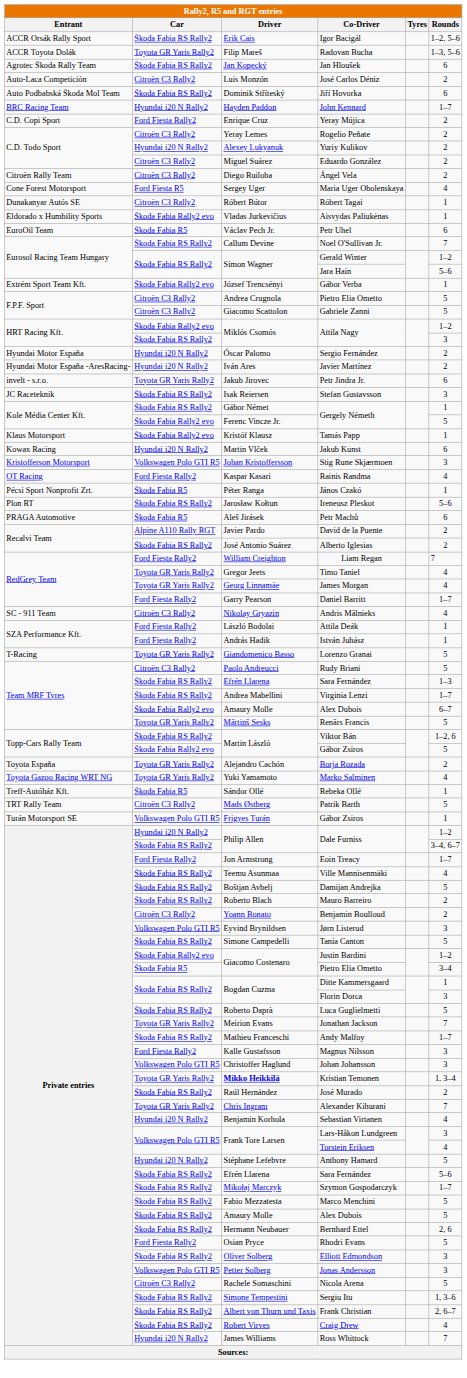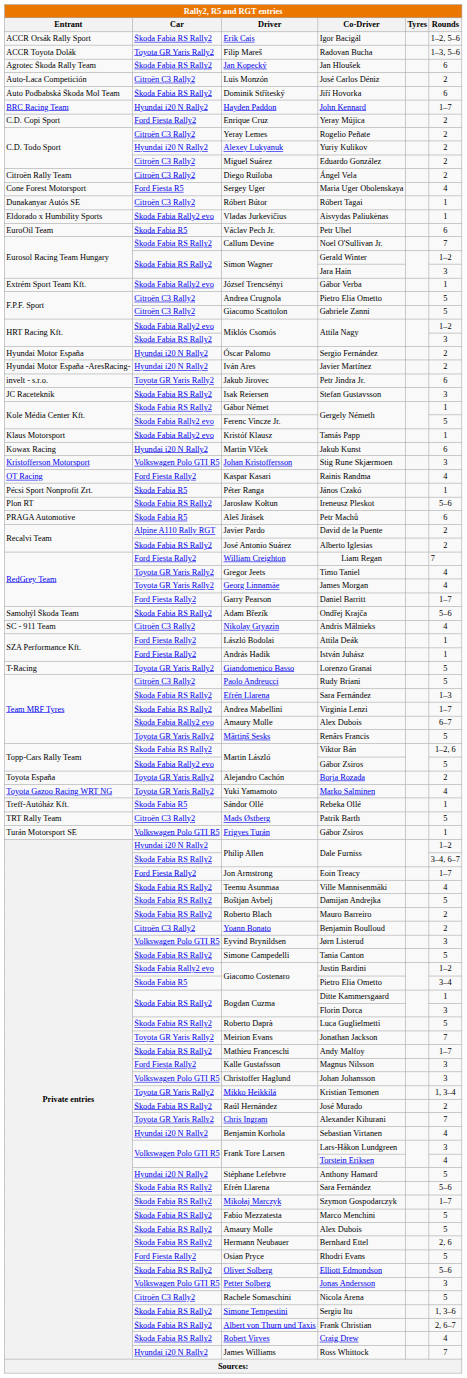 <table class="wikitable" style="font-size: 85%">
 <tr>
 <th colspan="6" style="color:white; background-color:#eb7700;">Rally2, R5 and RGT entries</th>
 </tr>
 <tr>
 <th>Entrant</th>
 <th>Car</th>
 <th>Driver</th>
 <th>Co-Driver</th>
 <th>Tyres</th>
 <th>Rounds</th>
 </tr>
 <tr>
 <td> ACCR Orsák Rally Sport</td>
 <td><a href='#'>Škoda Fabia RS Rally2</a></td>
 <td> <a href='#'>Erik Cais</a></td>
 <td> Igor Bacigál</td>
 <td align="center"></td>
 <td align="center">1–2, 5–6</td>
 </tr>
 <tr>
 <td> ACCR Toyota Dolák</td>
 <td><a href='#'>Toyota GR Yaris Rally2</a></td>
 <td> Filip Mareš</td>
 <td> Radovan Bucha</td>
 <td align="center"></td>
 <td align="center">1–3, 5–6</td>
 </tr>
 <tr>
 <td> Agrotec Škoda Rally Team</td>
 <td><a href='#'>Škoda Fabia RS Rally2</a></td>
 <td> <a href='#'>Jan Kopecký</a></td>
 <td> Jan Hloušek</td>
 <td align="center"></td>
 <td align="center">6</td>
 </tr>
 <tr>
 <td> Auto-Laca Competición</td>
 <td><a href='#'>Citroën C3 Rally2</a></td>
 <td> Luis Monzón</td>
 <td> José Carlos Déniz</td>
 <td align="center"></td>
 <td align="center">2</td>
 </tr>
 <tr>
 <td> Auto Podbabská Škoda Mol Team</td>
 <td><a href='#'>Škoda Fabia RS Rally2</a></td>
 <td> Dominik Stříteský</td>
 <td> Jiří Hovorka</td>
 <td align="center"></td>
 <td align="center">6</td>
 </tr>
 <tr>
 <td> <a href='#'>BRC Racing Team</a></td>
 <td><a href='#'>Hyundai i20 N Rally2</a></td>
 <td> <a href='#'>Hayden Paddon</a></td>
 <td> <a href='#'>John Kennard</a></td>
 <td align="center"></td>
 <td align="center">1–7</td>
 </tr>
 <tr>
 <td> C.D. Copi Sport</td>
 <td><a href='#'>Ford Fiesta Rally2</a></td>
 <td> Enrique Cruz</td>
 <td> Yeray Mújica</td>
 <td align="center"></td>
 <td align="center">2</td>
 </tr>
 <tr>
 <td rowspan="3"> C.D. Todo Sport</td>
 <td><a href='#'>Citroën C3 Rally2</a></td>
 <td> Yeray Lemes</td>
 <td> Rogelio Peñate</td>
 <td align="center"></td>
 <td align="center">2</td>
 </tr>
 <tr>
 <td><a href='#'>Hyundai i20 N Rally2</a></td>
 <td> <a href='#'>Alexey Lukyanuk</a></td>
 <td> Yuriy Kulikov</td>
 <td align="center"></td>
 <td align="center">2</td>
 </tr>
 <tr>
 <td><a href='#'>Citroën C3 Rally2</a></td>
 <td> Miguel Suárez</td>
 <td> Eduardo González</td>
 <td align="center"></td>
 <td align="center">2</td>
 </tr>
 <tr>
 <td> Citroën Rally Team</td>
 <td><a href='#'>Citroën C3 Rally2</a></td>
 <td> Diego Ruiloba</td>
 <td> Ángel Vela</td>
 <td align="center"></td>
 <td align="center">2</td>
 </tr>
 <tr>
 <td> Cone Forest Motorsport</td>
 <td><a href='#'>Ford Fiesta R5</a></td>
 <td> Sergey Uger</td>
 <td> Maria Uger Obolenskaya</td>
 <td align="center"></td>
 <td align="center">4</td>
 </tr>
 <tr>
 <td> Dunakanyar Autós SE</td>
 <td><a href='#'>Citroën C3 Rally2</a></td>
 <td> Róbert Bútor</td>
 <td> Róbert Tagai</td>
 <td align="center"></td>
 <td align="center">1</td>
 </tr>
 <tr>
 <td> Eldorado x Humbility Sports</td>
 <td><a href='#'>Škoda Fabia Rally2 evo</a></td>
 <td> Vladas Jurkevičius</td>
 <td> Aisvydas Paliukėnas</td>
 <td align="center"></td>
 <td align="center">1</td>
 </tr>
 <tr>
 <td> EuroOil Team</td>
 <td><a href='#'>Škoda Fabia R5</a></td>
 <td> Václav Pech Jr.</td>
 <td> Petr Uhel</td>
 <td align="center"></td>
 <td align="center">6</td>
 </tr>
 <tr>
 <td rowspan="3"> Eurosol Racing Team Hungary</td>
 <td><a href='#'>Škoda Fabia RS Rally2</a></td>
 <td> Callum Devine</td>
 <td> Noel O'Sullivan Jr.</td>
 <td align="center"></td>
 <td align="center">7</td>
 </tr>
 <tr>
 <td rowspan="2"><a href='#'>Škoda Fabia RS Rally2</a></td>
 <td rowspan="2"> Simon Wagner</td>
 <td> Gerald Winter</td>
 <td rowspan="2" align="center"></td>
 <td align="center">1–2</td>
 </tr>
 <tr>
 <td> Jara Hain</td>
-<td align="center">5–6</td>
+<td align="center">3</td>
 </tr>
 <tr>
 <td> Extrém Sport Team Kft.</td>
 <td><a href='#'>Škoda Fabia Rally2 evo</a></td>
 <td> József Trencsényi</td>
 <td> Gábor Verba</td>
 <td align="center"></td>
 <td align="center">1</td>
 </tr>
 <tr>
 <td rowspan="2"> F.P.F. Sport</td>
 <td><a href='#'>Citroën C3 Rally2</a></td>
 <td> Andrea Crugnola</td>
 <td> Pietro Elia Ometto</td>
 <td align="center"></td>
 <td align="center">5</td>
 </tr>
 <tr>
 <td><a href='#'>Citroën C3 Rally2</a></td>
 <td> Giacomo Scattolon</td>
 <td> Gabriele Zanni</td>
 <td align="center"></td>
 <td align="center">5</td>
 </tr>
 <tr>
 <td rowspan="2"> HRT Racing Kft.</td>
 <td><a href='#'>Škoda Fabia Rally2 evo</a></td>
 <td rowspan="2"> Miklós Csomós</td>
 <td rowspan="2"> Attila Nagy</td>
 <td rowspan="2" align="center"></td>
 <td align="center">1–2</td>
 </tr>
 <tr>
 <td><a href='#'>Škoda Fabia RS Rally2</a></td>
 <td align="center">3</td>
 </tr>
 <tr>
 <td> Hyundai Motor España</td>
 <td><a href='#'>Hyundai i20 N Rally2</a></td>
 <td> Óscar Palomo</td>
 <td> Sergio Fernández</td>
 <td align="center"></td>
 <td align="center">2</td>
 </tr>
 <tr>
 <td> Hyundai Motor España -AresRacing-</td>
 <td><a href='#'>Hyundai i20 N Rally2</a></td>
 <td> Iván Ares</td>
 <td> Javier Martínez</td>
 <td align="center"></td>
 <td align="center">2</td>
 </tr>
 <tr>
 <td> invelt - s.r.o.</td>
 <td><a href='#'>Toyota GR Yaris Rally2</a></td>
 <td> Jakub Jirovec</td>
 <td> Petr Jindra Jr.</td>
 <td align="center"></td>
 <td align="center">6</td>
 </tr>
 <tr>
 <td> JC Raceteknik</td>
 <td><a href='#'>Škoda Fabia RS Rally2</a></td>
 <td> Isak Reiersen</td>
 <td> Stefan Gustavsson</td>
 <td align="center"></td>
 <td align="center">3</td>
 </tr>
 <tr>
 <td rowspan=2> Kole Média Center Kft.</td>
 <td><a href='#'>Škoda Fabia RS Rally2</a></td>
 <td> Gábor Német</td>
 <td rowspan=2> Gergely Németh</td>
 <td rowspan=2 align="center"></td>
 <td align="center">1</td>
 </tr>
 <tr>
 <td><a href='#'>Škoda Fabia Rally2 evo</a></td>
 <td> Ferenc Vincze Jr.</td>
 <td align="center">5</td>
 </tr>
 <tr>
 <td> Klaus Motorsport</td>
 <td><a href='#'>Škoda Fabia Rally2 evo</a></td>
 <td> Kristóf Klausz</td>
 <td> Tamás Papp</td>
 <td align="center"></td>
 <td align="center">1</td>
 </tr>
 <tr>
 <td> Kowax Racing</td>
 <td><a href='#'>Hyundai i20 N Rally2</a></td>
 <td> Martin Vlček</td>
 <td> Jakub Kunst</td>
 <td align="center"></td>
 <td align="center">6</td>
 </tr>
 <tr>
 <td> <a href='#'>Kristofferson Motorsport</a></td>
 <td><a href='#'>Volkswagen Polo GTI R5</a></td>
 <td> <a href='#'>Johan Kristoffersson</a></td>
 <td> Stig Rune Skjærmoen</td>
 <td align="center"></td>
 <td align="center">3</td>
 </tr>
 <tr>
 <td> <a href='#'>OT Racing</a></td>
 <td><a href='#'>Ford Fiesta Rally2</a></td>
 <td> Kaspar Kasari</td>
 <td> Rainis Randma</td>
 <td align="center"></td>
 <td align="center">4</td>
 </tr>
 <tr>
 <td> Pécsi Sport Nonprofit Zrt.</td>
 <td><a href='#'>Škoda Fabia R5</a></td>
 <td> Péter Ranga</td>
 <td> János Czakó</td>
 <td align="center"></td>
 <td align="center">1</td>
 </tr>
 <tr>
 <td> Plon RT</td>
 <td><a href='#'>Škoda Fabia RS Rally2</a></td>
 <td> Jarosław Kołtun</td>
 <td> Ireneusz Pleskot</td>
 <td align="center"></td>
 <td align="center">5–6</td>
 </tr>
 <tr>
 <td> PRAGA Automotive</td>
 <td><a href='#'>Škoda Fabia R5</a></td>
 <td> Aleš Jirásek</td>
 <td> Petr Machů</td>
 <td align="center"></td>
 <td align="center">6</td>
 </tr>
 <tr>
 <td rowspan="2"> Recalvi Team</td>
 <td><a href='#'>Alpine A110 Rally RGT</a></td>
 <td> Javier Pardo</td>
 <td> David de la Puente</td>
 <td align="center"></td>
 <td align="center">2</td>
 </tr>
 <tr>
 <td><a href='#'>Škoda Fabia RS Rally2</a></td>
 <td> José Antonio Suárez</td>
 <td> Alberto Iglesias</td>
 <td align="center"></td>
 <td align="center">2</td>
 </tr>
 <tr>
 <td rowspan="4"> <a href='#'>RedGrey Team</a></td>
 <td><a href='#'>Ford Fiesta Rally2</a></td>
 <td> <a href='#'>William Creighton</a></td>
 <td align="center"> Liam Regan</td>
 <td align="center"></td>
 <td>7</td>
 </tr>
 <tr>
 <td><a href='#'>Toyota GR Yaris Rally2</a></td>
 <td> Gregor Jeets</td>
 <td> Timo Taniel</td>
 <td align="center"></td>
 <td align="center">4</td>
 </tr>
 <tr>
 <td><a href='#'>Toyota GR Yaris Rally2</a></td>
 <td> <a href='#'>Georg Linnamäe</a></td>
 <td> James Morgan</td>
 <td align="center"></td>
 <td align="center">4</td>
 </tr>
 <tr>
 <td><a href='#'>Ford Fiesta Rally2</a></td>
 <td> Garry Pearson</td>
 <td> Daniel Barritt</td>
 <td align="center"></td>
 <td align="center">1–7</td>
+</tr>
+<tr>
+<td> Samohýl Škoda Team</td>
+<td><a href='#'>Škoda Fabia RS Rally2</a></td>
+<td> Adam Březík</td>
+<td> Ondřej Krajča</td>
+<td align="center"></td>
+<td align="center">5–6</td>
 </tr>
 <tr>
 <td> SC - 911 Team</td>
 <td><a href='#'>Citroën C3 Rally2</a></td>
 <td> <a href='#'>Nikolay Gryazin</a></td>
 <td> Andris Mālnieks</td>
 <td align="center"></td>
 <td align="center">4</td>
 </tr>
 <tr>
 <td rowspan="2"> SZA Performance Kft.</td>
 <td><a href='#'>Ford Fiesta Rally2</a></td>
 <td> László Bodolai</td>
 <td> Attila Deák</td>
 <td align="center"></td>
 <td align="center">1</td>
 </tr>
 <tr>
 <td><a href='#'>Ford Fiesta Rally2</a></td>
 <td> András Hadik</td>
 <td> István Juhász</td>
 <td align="center"></td>
 <td align="center">1</td>
 </tr>
 <tr>
 <td> T-Racing</td>
 <td><a href='#'>Toyota GR Yaris Rally2</a></td>
 <td> <a href='#'>Giandomenico Basso</a></td>
 <td> Lorenzo Granai</td>
 <td align="center"></td>
 <td align="center">5</td>
 </tr>
 <tr>
 <td rowspan="5"> <a href='#'>Team MRF Tyres</a></td>
 <td><a href='#'>Citroën C3 Rally2</a></td>
 <td> <a href='#'>Paolo Andreucci</a></td>
 <td> Rudy Briani</td>
 <td align="center"></td>
 <td align="center">5</td>
 </tr>
 <tr>
 <td><a href='#'>Škoda Fabia RS Rally2</a></td>
 <td> <a href='#'>Efrén Llarena</a></td>
 <td> Sara Fernández</td>
 <td align="center"></td>
 <td align="center">1–3</td>
 </tr>
 <tr>
 <td><a href='#'>Škoda Fabia RS Rally2</a></td>
 <td> Andrea Mabellini</td>
 <td> Virginia Lenzi</td>
 <td align="center"></td>
 <td align="center">1–7</td>
 </tr>
 <tr>
 <td><a href='#'>Škoda Fabia Rally2 evo</a></td>
 <td> Amaury Molle</td>
 <td> Alex Dubois</td>
 <td align="center"></td>
 <td align="center">6–7</td>
 </tr>
 <tr>
 <td><a href='#'>Toyota GR Yaris Rally2</a></td>
 <td> <a href='#'>Mārtiņš Sesks</a></td>
 <td> Renārs Francis</td>
 <td align="center"></td>
 <td align="center">5</td>
 </tr>
 <tr>
 <td rowspan=2> Topp-Cars Rally Team</td>
 <td><a href='#'>Škoda Fabia RS Rally2</a></td>
 <td rowspan=2> Martin László</td>
 <td> Viktor Bán</td>
 <td rowspan=2 align="center"></td>
 <td align="center">1–2, 6</td>
 </tr>
 <tr>
 <td><a href='#'>Škoda Fabia Rally2 evo</a></td>
 <td> Gábor Zsiros</td>
 <td align="center">5</td>
 </tr>
 <tr>
 <td> Toyota España</td>
 <td><a href='#'>Toyota GR Yaris Rally2</a></td>
 <td> Alejandro Cachón</td>
 <td> <a href='#'>Borja Rozada</a></td>
 <td align="center"></td>
 <td align="center">2</td>
 </tr>
 <tr>
 <td> <a href='#'>Toyota Gazoo Racing WRT NG</a></td>
 <td><a href='#'>Toyota GR Yaris Rally2</a></td>
 <td> Yuki Yamamoto</td>
 <td> <a href='#'>Marko Salminen</a></td>
 <td align="center"></td>
 <td align="center">4</td>
 </tr>
 <tr>
 <td> Treff-Autóház Kft.</td>
 <td><a href='#'>Škoda Fabia R5</a></td>
 <td> Sándor Ollé</td>
 <td> Rebeka Ollé</td>
 <td align="center"></td>
 <td align="center">1</td>
 </tr>
 <tr>
 <td> TRT Rally Team</td>
 <td><a href='#'>Citroën C3 Rally2</a></td>
 <td> <a href='#'>Mads Østberg</a></td>
 <td> Patrik Barth</td>
 <td align="center"></td>
 <td align="center">5</td>
 </tr>
 <tr>
 <td> Turán Motorsport SE</td>
 <td><a href='#'>Volkswagen Polo GTI R5</a></td>
 <td> <a href='#'>Frigyes Turán</a></td>
 <td> Gábor Zsiros</td>
 <td align="center"></td>
 <td align="center">1</td>
 </tr>
 <tr>
 <th rowspan="38">Private entries</th>
 <td><a href='#'>Hyundai i20 N Rally2</a></td>
 <td rowspan="2"> Philip Allen</td>
 <td rowspan="2"> Dale Furniss</td>
 <td rowspan="2" align="center"></td>
 <td align="center">1–2</td>
 </tr>
 <tr>
 <td><a href='#'>Škoda Fabia RS Rally2</a></td>
 <td align="center">3–4, 6–7</td>
 </tr>
 <tr>
 <td><a href='#'>Ford Fiesta Rally2</a></td>
 <td> Jon Armstrong</td>
 <td> Eoin Treacy</td>
 <td align="center"></td>
 <td align="center">1–7</td>
 </tr>
 <tr>
 <td><a href='#'>Škoda Fabia RS Rally2</a></td>
 <td> Teemu Asunmaa</td>
 <td> Ville Mannisenmäki</td>
 <td></td>
 <td align="center">4</td>
 </tr>
 <tr>
 <td><a href='#'>Škoda Fabia RS Rally2</a></td>
 <td> Boštjan Avbelj</td>
 <td> Damijan Andrejka</td>
 <td align="center"></td>
 <td align="center">5</td>
 </tr>
 <tr>
 <td><a href='#'>Škoda Fabia RS Rally2</a></td>
 <td> Roberto Blach</td>
 <td> Mauro Barreiro</td>
 <td align="center"></td>
 <td align="center">2</td>
 </tr>
 <tr>
 <td><a href='#'>Citroën C3 Rally2</a></td>
 <td> <a href='#'>Yoann Bonato</a></td>
 <td> Benjamin Boulloud</td>
 <td align="center"></td>
 <td align="center">2</td>
 </tr>
 <tr>
 <td><a href='#'>Volkswagen Polo GTI R5</a></td>
 <td> Eyvind Brynildsen</td>
 <td> Jørn Listerud</td>
 <td align="center"></td>
 <td align="center">3</td>
 </tr>
 <tr>
 <td><a href='#'>Škoda Fabia RS Rally2</a></td>
 <td> Simone Campedelli</td>
 <td> Tania Canton</td>
 <td align="center"></td>
 <td align="center">5</td>
 </tr>
 <tr>
 <td><a href='#'>Škoda Fabia Rally2 evo</a></td>
 <td rowspan="2"> Giacomo Costenaro</td>
 <td> Justin Bardini</td>
 <td rowspan="2" align="center"></td>
 <td align="center">1–2</td>
 </tr>
 <tr>
 <td><a href='#'>Škoda Fabia R5</a></td>
 <td> Pietro Elia Ometto</td>
 <td align="center">3–4</td>
 </tr>
 <tr>
 <td rowspan="2"><a href='#'>Škoda Fabia RS Rally2</a></td>
 <td rowspan="2"> Bogdan Cuzma</td>
 <td> Ditte Kammersgaard</td>
 <td rowspan="2" align="center"></td>
 <td align="center">1</td>
 </tr>
 <tr>
 <td> Florin Dorca</td>
 <td align="center">3</td>
 </tr>
 <tr>
 <td><a href='#'>Škoda Fabia RS Rally2</a></td>
 <td> Roberto Daprà</td>
 <td> Luca Guglielmetti</td>
 <td align="center"></td>
 <td align="center">5</td>
 </tr>
 <tr>
 <td><a href='#'>Toyota GR Yaris Rally2</a></td>
 <td> Meirion Evans</td>
 <td> Jonathan Jackson</td>
 <td align="center"></td>
 <td align="center">7</td>
 </tr>
 <tr>
 <td><a href='#'>Škoda Fabia RS Rally2</a></td>
 <td> Mathieu Franceschi</td>
 <td> Andy Malfoy</td>
 <td align="center"></td>
 <td align="center">1–7</td>
 </tr>
 <tr>
 <td><a href='#'>Ford Fiesta Rally2</a></td>
 <td> Kalle Gustafsson</td>
 <td> Magnus Nilsson</td>
 <td align="center"></td>
 <td align="center">3</td>
 </tr>
 <tr>
 <td><a href='#'>Volkswagen Polo GTI R5</a></td>
 <td> Christoffer Haglund</td>
 <td> Johan Johansson</td>
 <td align="center"></td>
 <td align="center">3</td>
 </tr>
 <tr>
 <td><a href='#'>Toyota GR Yaris Rally2</a></td>
-<td><strong> <a href='#'>Mikko Heikkilä</a></strong></td>
+<td> <a href='#'>Mikko Heikkilä</a></td>
 <td> Kristian Temonen</td>
 <td align="center"></td>
 <td align="center">1, 3–4</td>
 </tr>
 <tr>
 <td><a href='#'>Škoda Fabia RS Rally2</a></td>
 <td> Raúl Hernández</td>
 <td> José Murado</td>
 <td align="center"></td>
 <td align="center">2</td>
 </tr>
 <tr>
 <td><a href='#'>Toyota GR Yaris Rally2</a></td>
 <td> <a href='#'>Chris Ingram</a></td>
 <td> Alexander Kihurani</td>
 <td align="center"></td>
 <td align="center">7</td>
 </tr>
 <tr>
 <td><a href='#'>Hyundai i20 N Rally2</a></td>
 <td> Benjamin Korhola</td>
 <td> Sebastian Virtanen</td>
 <td align="center"></td>
 <td align="center">4</td>
 </tr>
 <tr>
 <td rowspan="2"><a href='#'>Volkswagen Polo GTI R5</a></td>
 <td rowspan="2"> Frank Tore Larsen</td>
 <td> Lars-Håkon Lundgreen</td>
 <td rowspan="2" align="center"></td>
 <td align="center">3</td>
 </tr>
 <tr>
 <td> <a href='#'>Torstein Eriksen</a></td>
 <td align="center">4</td>
 </tr>
 <tr>
 <td><a href='#'>Hyundai i20 N Rally2</a></td>
 <td> Stéphane Lefebvre</td>
 <td> Anthony Hamard</td>
 <td align="center"></td>
 <td align="center">5</td>
 </tr>
 <tr>
 <td><a href='#'>Škoda Fabia RS Rally2</a></td>
 <td> Efrén Llarena</td>
 <td> Sara Fernández</td>
 <td align="center"></td>
 <td align="center">5–6</td>
 </tr>
 <tr>
 <td><a href='#'>Škoda Fabia RS Rally2</a></td>
 <td> <a href='#'>Mikołaj Marczyk</a></td>
 <td> Szymon Gospodarczyk</td>
 <td align="center"></td>
 <td align="center">1–7</td>
 </tr>
 <tr>
 <td><a href='#'>Škoda Fabia RS Rally2</a></td>
 <td> Fabio Mezzatesta</td>
 <td> Marco Menchini</td>
 <td align="center"></td>
 <td align="center">5</td>
 </tr>
 <tr>
 <td><a href='#'>Škoda Fabia RS Rally2</a></td>
 <td> Amaury Molle</td>
 <td> Alex Dubois</td>
 <td align="center"></td>
 <td align="center">5</td>
 </tr>
 <tr>
 <td><a href='#'>Škoda Fabia RS Rally2</a></td>
 <td> Hermann Neubauer</td>
 <td> Bernhard Ettel</td>
 <td align="center"></td>
 <td align="center">2, 6</td>
 </tr>
 <tr>
 <td><a href='#'>Ford Fiesta Rally2</a></td>
 <td> Osian Pryce</td>
 <td> Rhodri Evans</td>
 <td align="center"></td>
 <td align="center">5</td>
 </tr>
 <tr>
 <td><a href='#'>Škoda Fabia RS Rally2</a></td>
 <td> <a href='#'>Oliver Solberg</a></td>
 <td> <a href='#'>Elliott Edmondson</a></td>
 <td align="center"></td>
-<td align="center">3</td>
+<td align="center">5–6</td>
 </tr>
 <tr>
 <td><a href='#'>Volkswagen Polo GTI R5</a></td>
 <td> <a href='#'>Petter Solberg</a></td>
 <td> <a href='#'>Jonas Andersson</a></td>
 <td align="center"></td>
 <td align="center">3</td>
 </tr>
 <tr>
 <td><a href='#'>Citroën C3 Rally2</a></td>
 <td> Rachele Somaschini</td>
 <td> Nicola Arena</td>
 <td align="center"></td>
 <td align="center">5</td>
 </tr>
 <tr>
 <td><a href='#'>Škoda Fabia RS Rally2</a></td>
 <td> <a href='#'>Simone Tempestini</a></td>
 <td> Sergiu Itu</td>
 <td align="center"></td>
 <td align="center">1, 3–6</td>
 </tr>
 <tr>
 <td><a href='#'>Škoda Fabia RS Rally2</a></td>
 <td> <a href='#'>Albert von Thurn und Taxis</a></td>
 <td> Frank Christian</td>
 <td align="center"></td>
 <td align="center">2, 6–7</td>
 </tr>
 <tr>
 <td><a href='#'>Škoda Fabia RS Rally2</a></td>
 <td> <a href='#'>Robert Virves</a></td>
 <td> <a href='#'>Craig Drew</a></td>
 <td align="center"></td>
 <td align="center">4</td>
 </tr>
 <tr>
 <td><a href='#'>Hyundai i20 N Rally2</a></td>
 <td> James Williams</td>
 <td> Ross Whittock</td>
 <td align="center"></td>
 <td align="center">7</td>
 </tr>
 <tr>
 <th colspan="6">Sources:</th>
 </tr>
 </table>
